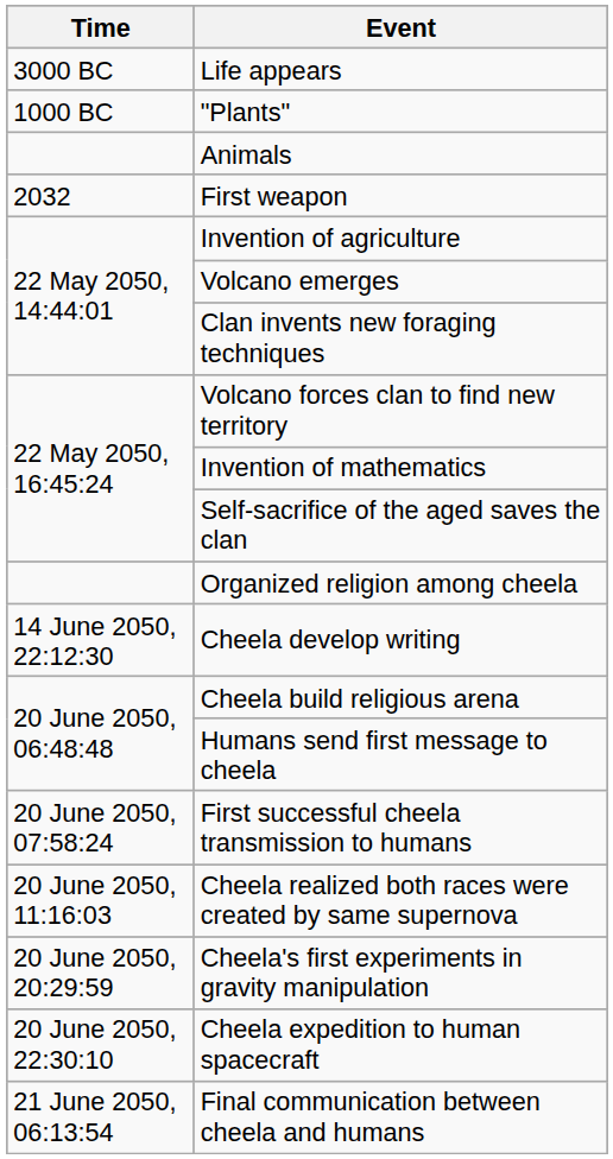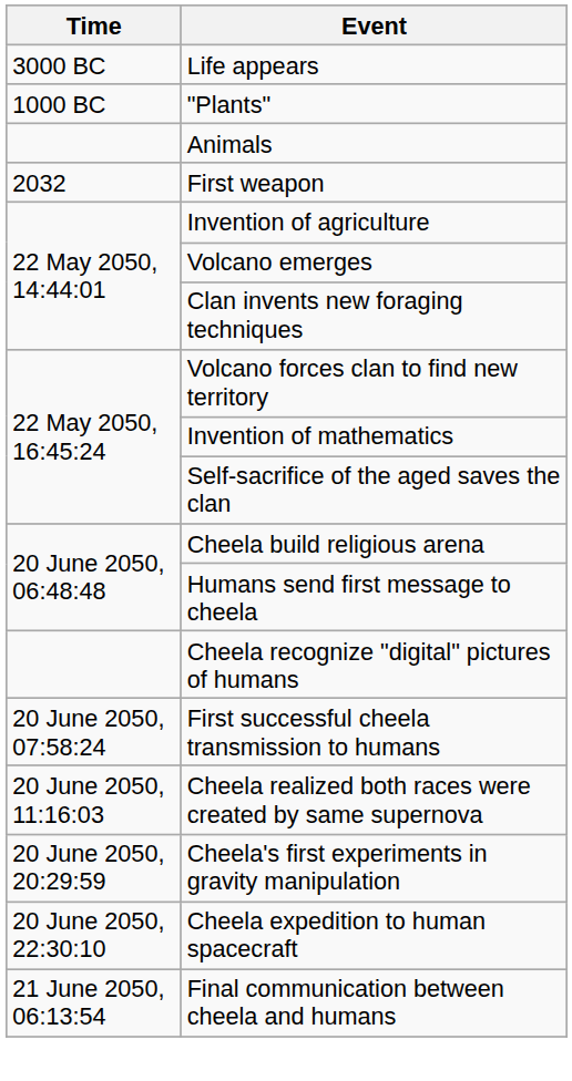 <table class="wikitable" style="font-size:80%; margin-left:1em; margin-top: 0;" align="right" width="300">
 <tr>
 <th>Time</th>
 <th>Event</th>
 </tr>
 <tr>
 <td>3000 BC</td>
 <td>Life appears</td>
 </tr>
 <tr>
 <td>1000 BC</td>
 <td>"Plants"</td>
 </tr>
 <tr>
 <td> </td>
 <td>Animals</td>
 </tr>
 <tr>
 <td>2032</td>
 <td>First weapon</td>
 </tr>
 <tr>
 <td rowspan="3">22 May 2050, 14:44:01</td>
 <td>Invention of agriculture</td>
 </tr>
 <tr>
 <td>Volcano emerges</td>
 </tr>
 <tr>
 <td>Clan invents new foraging techniques</td>
 </tr>
 <tr>
 <td rowspan="3">22 May 2050, 16:45:24</td>
 <td>Volcano forces clan to find new territory</td>
 </tr>
 <tr>
 <td>Invention of mathematics</td>
 </tr>
 <tr>
 <td>Self-sacrifice of the aged saves the clan</td>
 </tr>
 <tr>
-<td></td>
-<td>Organized religion among cheela</td>
-</tr>
-<tr>
-<td>14 June 2050, 22:12:30</td>
-<td>Cheela develop writing</td>
-</tr>
-<tr>
 <td rowspan="2">20 June 2050, 06:48:48</td>
 <td>Cheela build religious arena</td>
 </tr>
 <tr>
 <td>Humans send first message to cheela</td>
+</tr>
+<tr>
+<td></td>
+<td>Cheela recognize "digital" pictures of humans</td>
 </tr>
 <tr>
 <td>20 June 2050, 07:58:24</td>
 <td>First successful cheela transmission to humans</td>
 </tr>
 <tr>
 <td>20 June 2050, 11:16:03</td>
 <td>Cheela realized both races were created by same supernova</td>
 </tr>
 <tr>
 <td>20 June 2050, 20:29:59</td>
 <td>Cheela's first experiments in gravity manipulation</td>
 </tr>
 <tr>
 <td>20 June 2050, 22:30:10</td>
 <td>Cheela expedition to human spacecraft</td>
 </tr>
 <tr>
 <td>21 June 2050, 06:13:54</td>
 <td>Final communication between cheela and humans</td>
 </tr>
 </table>
